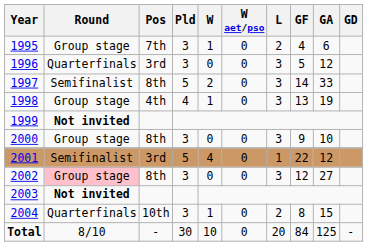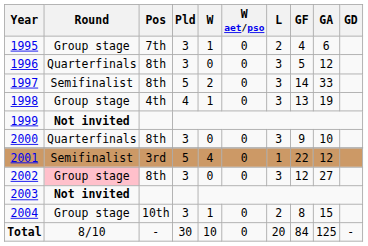 <table class="wikitable" style="text-align: center;">
 <tr>
 <th>Year</th>
 <th>Round</th>
 <th width=20>Pos</th>
 <th width=20>Pld</th>
 <th width=20>W</th>
 <th width=20>W<br><small><a href='#'>aet</a>/<a href='#'>pso</a></small></th>
 <th width=20>L</th>
 <th width=20>GF</th>
 <th width=20>GA</th>
 <th width=20>GD</th>
 </tr>
 <tr>
 <td> <a href='#'>1995</a></td>
 <td>Group stage</td>
 <td>7th</td>
 <td>3</td>
 <td>1</td>
 <td>0</td>
 <td>2</td>
 <td>4</td>
 <td>6</td>
 <td −2></td>
 </tr>
 <tr>
 <td> <a href='#'>1996</a></td>
 <td>Quarterfinals</td>
-<td>3rd</td>
+<td>8th</td>
 <td>3</td>
 <td>0</td>
 <td>0</td>
 <td>3</td>
 <td>5</td>
 <td>12</td>
 <td −7></td>
 </tr>
 <tr>
 <td> <a href='#'>1997</a></td>
 <td>Semifinalist</td>
 <td>8th</td>
 <td>5</td>
 <td>2</td>
 <td>0</td>
 <td>3</td>
 <td>14</td>
 <td>33</td>
 <td −19></td>
 </tr>
 <tr>
 <td> <a href='#'>1998</a></td>
 <td>Group stage</td>
 <td>4th</td>
 <td>4</td>
 <td>1</td>
 <td>0</td>
 <td>3</td>
 <td>13</td>
 <td>19</td>
 <td −6></td>
 </tr>
 <tr>
 <td> <a href='#'>1999</a></td>
 <td><strong>Not invited</strong></td>
 <td></td>
 </tr>
 <tr>
 <td> <a href='#'>2000</a></td>
-<td>Group stage</td>
+<td>Quarterfinals</td>
 <td>8th</td>
 <td>3</td>
 <td>0</td>
 <td>0</td>
 <td>3</td>
 <td>9</td>
 <td>10</td>
 <td −1></td>
 </tr>
 <tr>
 </tr>
 <tr bgcolor=#cc9966>
 <td> <a href='#'>2001</a></td>
 <td>Semifinalist</td>
 <td>3rd</td>
 <td>5</td>
 <td>4</td>
 <td>0</td>
 <td>1</td>
 <td>22</td>
 <td>12</td>
 <td +10></td>
 </tr>
 <tr>
 <td> <a href='#'>2002</a></td>
 <td style="background: pink;">Group stage</td>
 <td>8th</td>
 <td>3</td>
 <td>0</td>
 <td>0</td>
 <td>3</td>
 <td>12</td>
 <td>27</td>
 <td −15></td>
 </tr>
 <tr>
 <td> <a href='#'>2003</a></td>
 <td><strong>Not invited</strong></td>
 <td></td>
 <td></td>
 </tr>
 <tr>
 <td> <a href='#'>2004</a></td>
-<td>Quarterfinals</td>
+<td>Group stage</td>
 <td>10th</td>
 <td>3</td>
 <td>1</td>
 <td>0</td>
 <td>2</td>
 <td>8</td>
 <td>15</td>
 <td −5></td>
 </tr>
 <tr>
 <td><strong>Total</strong></td>
 <td>8/10</td>
 <td>-</td>
 <td>30</td>
 <td>10</td>
 <td>0</td>
 <td>20</td>
 <td>84</td>
 <td>125</td>
 <td>-</td>
 </tr>
 </table>
